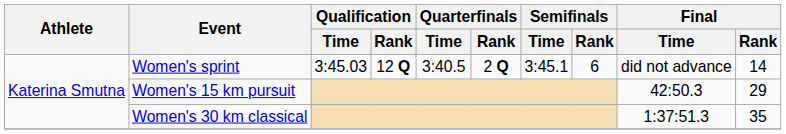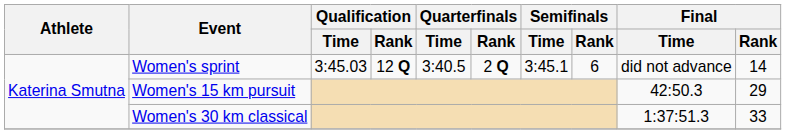 <table class="wikitable">
 <tr>
 <th rowspan="2">Athlete</th>
 <th rowspan="2">Event</th>
 <th colspan=2>Qualification</th>
 <th colspan=2>Quarterfinals</th>
 <th colspan=2>Semifinals</th>
 <th colspan="2">Final</th>
 </tr>
 <tr>
 <th>Time</th>
 <th>Rank</th>
 <th>Time</th>
 <th>Rank</th>
 <th>Time</th>
 <th>Rank</th>
 <th>Time</th>
 <th>Rank</th>
 </tr>
 <tr>
 <td rowspan="3"><a href='#'>Katerina Smutna</a></td>
 <td><a href='#'>Women's sprint</a></td>
 <td align="center">3:45.03</td>
 <td align="center">12 <strong>Q</strong></td>
 <td align="center">3:40.5</td>
 <td align="center">2 <strong>Q</strong></td>
 <td align="center">3:45.1</td>
 <td align="center">6</td>
 <td align="center">did not advance</td>
 <td align="center">14</td>
 </tr>
 <tr>
 <td><a href='#'>Women's 15 km pursuit</a></td>
 <td colspan=6 bgcolor=wheat></td>
 <td align="center">42:50.3</td>
 <td align="center">29</td>
 </tr>
 <tr>
 <td><a href='#'>Women's 30 km classical</a></td>
 <td colspan=6 bgcolor=wheat></td>
 <td align="center">1:37:51.3</td>
-<td align="center">35</td>
+<td align="center">33</td>
 </tr>
 <tr>
 </tr>
 </table>
